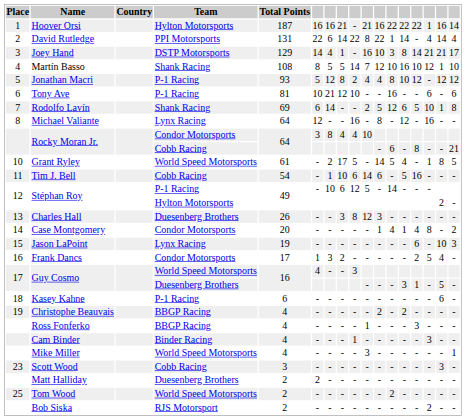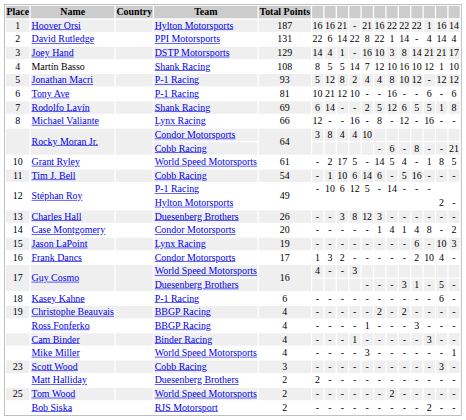 <table border="0" style="border: 1px solid #999; background-color:#FFFFFF; text-align:center">
 <tr align="center" style="background:#CCCCCC;">
 <th>Place</th>
 <th>Name</th>
 <th>Country</th>
 <th>Team</th>
 <th>Total Points</th>
 <th></th>
 <th></th>
 <th></th>
 <th></th>
 <th></th>
 <th></th>
 <th></th>
 <th></th>
 <th></th>
 <th></th>
 <th></th>
 <th></th>
 </tr>
 <tr style="background:#EFEFEF;">
 <td>1</td>
 <td align="left"><a href='#'>Hoover Orsi</a></td>
 <td align="left"></td>
 <td align="left"><a href='#'>Hylton Motorsports</a></td>
 <td>187</td>
 <td>16</td>
 <td>16</td>
 <td>21</td>
 <td>-</td>
 <td>21</td>
 <td>16</td>
 <td>22</td>
 <td>22</td>
 <td>22</td>
 <td>1</td>
 <td>16</td>
 <td>14</td>
 </tr>
 <tr>
 <td>2</td>
 <td align="left"><a href='#'>David Rutledge</a></td>
 <td align="left"></td>
 <td align="left"><a href='#'>PPI Motorsports</a></td>
 <td>131</td>
 <td>22</td>
 <td>6</td>
 <td>14</td>
 <td>22</td>
 <td>8</td>
 <td>22</td>
 <td>1</td>
 <td>14</td>
 <td>-</td>
 <td>4</td>
 <td>14</td>
 <td>4</td>
 </tr>
 <tr style="background:#EFEFEF;">
 <td>3</td>
 <td align="left"><a href='#'>Joey Hand</a></td>
 <td align="left"></td>
 <td align="left"><a href='#'>DSTP Motorsports</a></td>
 <td>129</td>
 <td>14</td>
 <td>4</td>
 <td>1</td>
 <td>-</td>
 <td>16</td>
 <td>10</td>
 <td>3</td>
 <td>8</td>
 <td>14</td>
 <td>21</td>
 <td>21</td>
 <td>17</td>
 </tr>
 <tr>
 <td>4</td>
 <td align="left">Martín Basso</td>
 <td align="left"></td>
 <td align="left"><a href='#'>Shank Racing</a></td>
 <td>108</td>
 <td>8</td>
 <td>5</td>
 <td>5</td>
 <td>14</td>
 <td>7</td>
 <td>12</td>
 <td>10</td>
 <td>16</td>
 <td>10</td>
 <td>12</td>
 <td>1</td>
 <td>10</td>
 </tr>
 <tr style="background:#EFEFEF;">
 <td>5</td>
 <td align="left"><a href='#'>Jonathan Macri</a></td>
 <td align="left"></td>
 <td align="left"><a href='#'>P-1 Racing</a></td>
 <td>93</td>
 <td>5</td>
 <td>12</td>
 <td>8</td>
 <td>2</td>
 <td>4</td>
 <td>4</td>
 <td>8</td>
 <td>10</td>
 <td>12</td>
 <td>-</td>
 <td>12</td>
 <td>12</td>
 </tr>
 <tr>
 <td>6</td>
 <td align="left"><a href='#'>Tony Ave</a></td>
 <td align="left"></td>
 <td align="left"><a href='#'>P-1 Racing</a></td>
 <td>81</td>
 <td>10</td>
 <td>21</td>
 <td>12</td>
 <td>10</td>
 <td>-</td>
 <td>-</td>
 <td>16</td>
 <td>-</td>
 <td>-</td>
 <td>6</td>
 <td>-</td>
 <td>6</td>
 </tr>
 <tr style="background:#EFEFEF;">
 <td>7</td>
 <td align="left"><a href='#'>Rodolfo Lavín</a></td>
 <td align="left"></td>
 <td align="left"><a href='#'>Shank Racing</a></td>
 <td>69</td>
 <td>6</td>
 <td>14</td>
 <td>-</td>
 <td>-</td>
 <td>2</td>
 <td>5</td>
 <td>12</td>
 <td>6</td>
 <td>5</td>
-<td>10</td>
+<td>5</td>
 <td>1</td>
 <td>8</td>
 </tr>
 <tr>
 <td>8</td>
 <td align="left"><a href='#'>Michael Valiante</a></td>
 <td align="left"></td>
 <td align="left"><a href='#'>Lynx Racing</a></td>
-<td>64</td>
+<td>66</td>
 <td>12</td>
 <td>-</td>
 <td>-</td>
 <td>16</td>
 <td>-</td>
 <td>8</td>
 <td>-</td>
 <td>12</td>
 <td>-</td>
 <td>16</td>
 <td>-</td>
 <td>-</td>
 </tr>
 <tr style="background:#EFEFEF;">
 <td rowspan=2></td>
 <td rowspan=2 align="left"><a href='#'>Rocky Moran Jr.</a></td>
 <td rowspan=2 align="left"></td>
 <td align="left"><a href='#'>Condor Motorsports</a></td>
 <td rowspan=2>64</td>
 <td>3</td>
 <td>8</td>
 <td>4</td>
 <td>4</td>
 <td>10</td>
 <td></td>
 <td></td>
 <td></td>
 <td></td>
 <td></td>
 <td></td>
 <td></td>
 </tr>
 <tr style="background:#EFEFEF;">
 <td align="left"><a href='#'>Cobb Racing</a></td>
 <td></td>
 <td></td>
 <td></td>
 <td></td>
 <td></td>
 <td>-</td>
 <td>6</td>
 <td>-</td>
 <td>8</td>
 <td>-</td>
 <td>-</td>
 <td>21</td>
 </tr>
 <tr>
 <td>10</td>
 <td align="left"><a href='#'>Grant Ryley</a></td>
 <td align="left"></td>
 <td align="left"><a href='#'>World Speed Motorsports</a></td>
 <td>61</td>
 <td>-</td>
 <td>2</td>
 <td>17</td>
 <td>5</td>
 <td>-</td>
 <td>14</td>
 <td>5</td>
 <td>4</td>
 <td>-</td>
 <td>1</td>
 <td>8</td>
 <td>5</td>
 </tr>
 <tr style="background:#EFEFEF;">
 <td>11</td>
 <td align="left"><a href='#'>Tim J. Bell</a></td>
 <td align="left"></td>
 <td align="left"><a href='#'>Cobb Racing</a></td>
 <td>54</td>
 <td>-</td>
 <td>1</td>
 <td>10</td>
 <td>6</td>
 <td>14</td>
 <td>6</td>
 <td>-</td>
 <td>5</td>
 <td>16</td>
 <td>-</td>
 <td>-</td>
 <td>-</td>
 </tr>
 <tr>
 <td rowspan=2>12</td>
 <td rowspan=2 align="left"><a href='#'>Stéphan Roy</a></td>
 <td rowspan=2 align="left"></td>
 <td align="left"><a href='#'>P-1 Racing</a></td>
 <td rowspan=2>49</td>
 <td>-</td>
 <td>10</td>
 <td>6</td>
 <td>12</td>
 <td>5</td>
 <td>-</td>
 <td>14</td>
 <td>-</td>
 <td>-</td>
 <td>-</td>
 <td></td>
 <td></td>
 </tr>
 <tr>
 <td align="left"><a href='#'>Hylton Motorsports</a></td>
 <td></td>
 <td></td>
 <td></td>
 <td></td>
 <td></td>
 <td></td>
 <td></td>
 <td></td>
 <td></td>
 <td></td>
 <td>2</td>
 <td>-</td>
 </tr>
 <tr style="background:#EFEFEF;">
 <td>13</td>
 <td align="left"><a href='#'>Charles Hall</a></td>
 <td align="left"></td>
 <td align="left"><a href='#'>Duesenberg Brothers</a></td>
 <td>26</td>
 <td>-</td>
 <td>-</td>
 <td>3</td>
 <td>8</td>
 <td>12</td>
 <td>3</td>
 <td>-</td>
 <td>-</td>
 <td>-</td>
 <td>-</td>
 <td>-</td>
 <td>-</td>
 </tr>
 <tr>
 <td>14</td>
 <td align="left"><a href='#'>Case Montgomery</a></td>
 <td align="left"></td>
 <td align="left"><a href='#'>Condor Motorsports</a></td>
 <td>20</td>
 <td>-</td>
 <td>-</td>
 <td>-</td>
 <td>-</td>
 <td>-</td>
 <td>1</td>
 <td>4</td>
 <td>1</td>
 <td>4</td>
 <td>8</td>
 <td>-</td>
 <td>2</td>
 </tr>
 <tr style="background:#EFEFEF;">
 <td>15</td>
 <td align="left"><a href='#'>Jason LaPoint</a></td>
 <td align="left"></td>
 <td align="left"><a href='#'>Lynx Racing</a></td>
 <td>19</td>
 <td>-</td>
 <td>-</td>
 <td>-</td>
 <td>-</td>
 <td>-</td>
 <td>-</td>
 <td>-</td>
 <td>-</td>
 <td>6</td>
 <td>-</td>
 <td>10</td>
 <td>3</td>
 </tr>
 <tr>
 <td>16</td>
 <td align="left"><a href='#'>Frank Dancs</a></td>
 <td align="left"></td>
 <td align="left"><a href='#'>Condor Motorsports</a></td>
 <td>17</td>
 <td>1</td>
 <td>3</td>
 <td>2</td>
 <td>-</td>
 <td>-</td>
 <td>-</td>
 <td>-</td>
 <td>-</td>
 <td>2</td>
-<td>5</td>
+<td>10</td>
 <td>4</td>
 <td>-</td>
 </tr>
 <tr style="background:#EFEFEF;">
 <td rowspan=2>17</td>
 <td rowspan=2 align="left"><a href='#'>Guy Cosmo</a></td>
 <td rowspan=2 align="left"></td>
 <td align="left"><a href='#'>World Speed Motorsports</a></td>
 <td rowspan=2>16</td>
 <td>4</td>
 <td>-</td>
 <td>-</td>
 <td>3</td>
 <td></td>
 <td></td>
 <td></td>
 <td></td>
 <td></td>
 <td></td>
 <td></td>
 <td></td>
 </tr>
 <tr style="background:#EFEFEF;">
 <td align="left"><a href='#'>Duesenberg Brothers</a></td>
 <td></td>
 <td></td>
 <td></td>
 <td></td>
 <td>-</td>
 <td>-</td>
 <td>-</td>
 <td>3</td>
 <td>1</td>
 <td>-</td>
 <td>5</td>
 <td>-</td>
 </tr>
 <tr>
 <td>18</td>
 <td align="left"><a href='#'>Kasey Kahne</a></td>
 <td align="left"></td>
 <td align="left"><a href='#'>P-1 Racing</a></td>
 <td>6</td>
 <td>-</td>
 <td>-</td>
 <td>-</td>
 <td>-</td>
 <td>-</td>
 <td>-</td>
 <td>-</td>
 <td>-</td>
 <td>-</td>
 <td>-</td>
 <td>6</td>
 <td>-</td>
 </tr>
 <tr style="background:#EFEFEF;">
 <td>19</td>
 <td align="left"><a href='#'>Christophe Beauvais</a></td>
 <td align="left"></td>
 <td align="left"><a href='#'>BBGP Racing</a></td>
 <td>4</td>
 <td>-</td>
 <td>-</td>
 <td>-</td>
 <td>-</td>
 <td>-</td>
 <td>2</td>
 <td>-</td>
 <td>2</td>
 <td>-</td>
 <td>-</td>
 <td>-</td>
 <td>-</td>
 </tr>
 <tr>
 <td></td>
 <td align="left"><a href='#'>Ross Fonferko</a></td>
 <td align="left"></td>
 <td align="left"><a href='#'>BBGP Racing</a></td>
 <td>4</td>
 <td>-</td>
 <td>-</td>
 <td>-</td>
 <td>-</td>
 <td>1</td>
 <td>-</td>
 <td>-</td>
 <td>-</td>
 <td>3</td>
 <td>-</td>
 <td>-</td>
 <td>-</td>
 </tr>
 <tr style="background:#EFEFEF;">
 <td></td>
 <td align="left"><a href='#'>Cam Binder</a></td>
 <td align="left"></td>
 <td align="left"><a href='#'>Binder Racing</a></td>
 <td>4</td>
 <td>-</td>
 <td>-</td>
 <td>-</td>
 <td>1</td>
 <td>-</td>
 <td>-</td>
 <td>-</td>
 <td>-</td>
 <td>-</td>
 <td>3</td>
 <td>-</td>
 <td>-</td>
 </tr>
 <tr>
 <td></td>
 <td align="left"><a href='#'>Mike Miller</a></td>
 <td align="left"></td>
 <td align="left"><a href='#'>World Speed Motorsports</a></td>
 <td>4</td>
 <td>-</td>
 <td>-</td>
 <td>-</td>
 <td>-</td>
 <td>3</td>
 <td>-</td>
 <td>-</td>
 <td>-</td>
 <td>-</td>
 <td>-</td>
 <td>-</td>
 <td>1</td>
 </tr>
 <tr style="background:#EFEFEF;">
 <td>23</td>
 <td align="left"><a href='#'>Scott Wood</a></td>
 <td align="left"></td>
 <td align="left"><a href='#'>Cobb Racing</a></td>
 <td>3</td>
 <td>-</td>
 <td>-</td>
 <td>-</td>
 <td>-</td>
 <td>-</td>
 <td>-</td>
 <td>-</td>
 <td>-</td>
 <td>-</td>
 <td>-</td>
 <td>3</td>
 <td>-</td>
 </tr>
 <tr>
 <td></td>
 <td align="left"><a href='#'>Matt Halliday</a></td>
 <td align="left"></td>
 <td align="left"><a href='#'>Duesenberg Brothers</a></td>
 <td>2</td>
 <td>2</td>
 <td>-</td>
 <td>-</td>
 <td>-</td>
 <td>-</td>
 <td>-</td>
 <td>-</td>
 <td>-</td>
 <td>-</td>
 <td>-</td>
 <td>-</td>
 <td>-</td>
 </tr>
 <tr style="background:#EFEFEF;">
 <td>25</td>
 <td align="left"><a href='#'>Tom Wood</a></td>
 <td align="left"></td>
 <td align="left"><a href='#'>World Speed Motorsports</a></td>
 <td>2</td>
 <td>-</td>
 <td>-</td>
 <td>-</td>
 <td>-</td>
 <td>-</td>
 <td>-</td>
 <td>2</td>
 <td>-</td>
 <td>-</td>
 <td>-</td>
 <td>-</td>
 <td>-</td>
 </tr>
 <tr>
 <td></td>
 <td align="left"><a href='#'>Bob Siska</a></td>
 <td align="left"></td>
 <td align="left"><a href='#'>RJS Motorsport</a></td>
 <td>2</td>
 <td>-</td>
 <td>-</td>
 <td>-</td>
 <td>-</td>
 <td>-</td>
 <td>-</td>
 <td>-</td>
 <td>-</td>
 <td>-</td>
 <td>2</td>
 <td>-</td>
 <td>-</td>
 </tr>
 </table>
